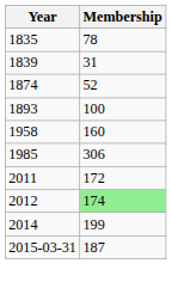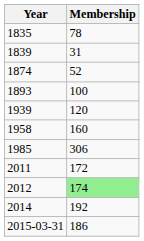 <table class="wikitable">
 <tr>
 <th>Year</th>
 <th>Membership</th>
 </tr>
 <tr>
 <td>1835</td>
 <td>78</td>
 </tr>
 <tr>
 <td>1839</td>
 <td>31</td>
 </tr>
 <tr>
 <td>1874</td>
 <td>52</td>
 </tr>
 <tr>
 <td>1893</td>
 <td>100</td>
 </tr>
 <tr>
+<td>1939</td>
+<td>120</td>
+</tr>
+<tr>
 <td>1958</td>
 <td>160</td>
 </tr>
 <tr>
 <td>1985</td>
 <td>306</td>
 </tr>
 <tr>
 <td>2011</td>
 <td>172</td>
 </tr>
 <tr>
 <td>2012</td>
 <td style="background: lightgreen;">174</td>
 </tr>
 <tr>
 <td>2014</td>
-<td>199</td>
+<td>192</td>
 </tr>
 <tr>
 <td>2015-03-31</td>
-<td>187</td>
+<td>186</td>
 </tr>
 </table>
